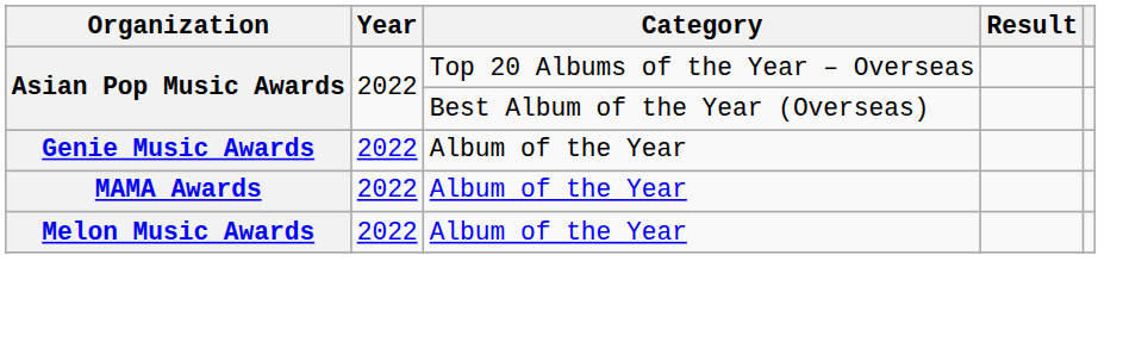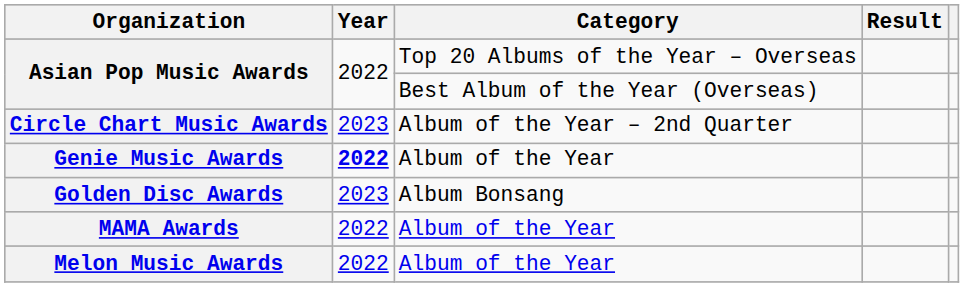 <table class="wikitable plainrowheaders sortable">
 <tr>
 <th scope="col">Organization</th>
 <th scope="col">Year</th>
 <th scope="col">Category</th>
 <th scope="col">Result</th>
 <th scope="col" class="unsortable"></th>
 </tr>
 <tr>
 <th scope="row" rowspan="2">Asian Pop Music Awards</th>
 <td style="text-align:center" rowspan="2">2022</td>
 <td>Top 20 Albums of the Year – Overseas</td>
 <td></td>
 <td style="text-align:center"></td>
 </tr>
 <tr>
 <td>Best Album of the Year (Overseas)</td>
 <td></td>
 <td style="text-align:center;"></td>
 </tr>
 <tr>
+<th scope="row"><a href='#'>Circle Chart Music Awards</a></th>
+<td style="text-align:center"><a href='#'>2023</a></td>
+<td>Album of the Year – 2nd Quarter</td>
+<td></td>
+<td style="text-align:center;"></td>
+</tr>
+<tr>
 <th scope="row"><a href='#'>Genie Music Awards</a></th>
-<td style="text-align:center"><a href='#'>2022</a></td>
+<td style="text-align:center"><strong><a href='#'>2022</a></strong></td>
 <td>Album of the Year</td>
+<td></td>
+<td style="text-align:center"></td>
+</tr>
+<tr>
+<th scope="row"><a href='#'>Golden Disc Awards</a></th>
+<td style="text-align:center"><a href='#'>2023</a></td>
+<td>Album Bonsang</td>
 <td></td>
 <td style="text-align:center"></td>
 </tr>
 <tr>
 <th scope="row"><a href='#'>MAMA Awards</a></th>
 <td style="text-align:center"><a href='#'>2022</a></td>
 <td><a href='#'>Album of the Year</a></td>
 <td></td>
 <td style="text-align:center"></td>
 </tr>
 <tr>
 <th scope="row"><a href='#'>Melon Music Awards</a></th>
 <td style="text-align:center"><a href='#'>2022</a></td>
 <td><a href='#'>Album of the Year</a></td>
 <td></td>
 <td rowspan="6" align="center"></td>
 </tr>
 </table>
